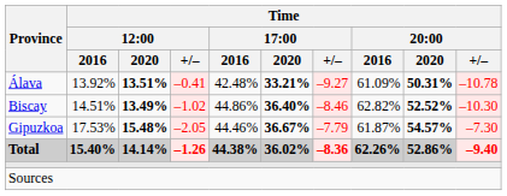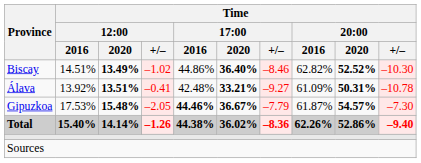 <table class="wikitable sortable" style="text-align:right;">
 <tr>
 <th rowspan="3">Province</th>
 <th colspan="9">Time</th>
 </tr>
 <tr>
 <th colspan="3">12:00</th>
 <th colspan="3">17:00</th>
 <th colspan="3">20:00</th>
 </tr>
 <tr>
 <th>2016</th>
 <th>2020</th>
 <th>+/–</th>
 <th>2016</th>
 <th>2020</th>
 <th>+/–</th>
 <th>2016</th>
 <th>2020</th>
 <th>+/–</th>
 </tr>
 <tr>
+<td align="left"><a href='#'>Biscay</a></td>
+<td>14.51%</td>
+<td><strong>13.49%</strong></td>
+<td style="background:#FFE8E8; color:red;">–1.02</td>
+<td>44.86%</td>
+<td><strong>36.40%</strong></td>
+<td style="background:#FFE8E8; color:red;">–8.46</td>
+<td>62.82%</td>
+<td><strong>52.52%</strong></td>
+<td style="background:#FFE8E8; color:red;">–10.30</td>
+</tr>
+<tr>
 <td align="left"><a href='#'>Álava</a></td>
 <td>13.92%</td>
 <td><strong>13.51%</strong></td>
 <td style="background:#FFE8E8; color:red;">–0.41</td>
 <td>42.48%</td>
 <td><strong>33.21%</strong></td>
 <td style="background:#FFE8E8; color:red;">–9.27</td>
 <td>61.09%</td>
 <td><strong>50.31%</strong></td>
 <td style="background:#FFE8E8; color:red;">–10.78</td>
 </tr>
 <tr>
-<td align="left"><a href='#'>Biscay</a></td>
-<td>14.51%</td>
-<td><strong>13.49%</strong></td>
-<td style="background:#FFE8E8; color:red;">–1.02</td>
-<td>44.86%</td>
-<td><strong>36.40%</strong></td>
-<td style="background:#FFE8E8; color:red;">–8.46</td>
-<td>62.82%</td>
-<td><strong>52.52%</strong></td>
-<td style="background:#FFE8E8; color:red;">–10.30</td>
-</tr>
-<tr>
 <td align="left"><a href='#'>Gipuzkoa</a></td>
 <td>17.53%</td>
 <td><strong>15.48%</strong></td>
 <td style="background:#FFE8E8; color:red;">–2.05</td>
-<td>44.46%</td>
+<td><strong>44.46%</strong></td>
 <td><strong>36.67%</strong></td>
 <td style="background:#FFE8E8; color:red;">–7.79</td>
 <td>61.87%</td>
 <td><strong>54.57%</strong></td>
 <td style="background:#FFE8E8; color:red;">–7.30</td>
 </tr>
 <tr style="background:#CDCDCD;">
 <td align="left"><strong>Total</strong></td>
 <td><strong>15.40%</strong></td>
 <td><strong>14.14%</strong></td>
 <td style="background:#FFE8E8; color:red;"><strong>–1.26</strong></td>
 <td><strong>44.38%</strong></td>
 <td><strong>36.02%</strong></td>
 <td style="background:#FFE8E8; color:red;"><strong>–8.36</strong></td>
 <td><strong>62.26%</strong></td>
 <td><strong>52.86%</strong></td>
 <td style="background:#FFE8E8; color:red;"><strong>–9.40</strong></td>
 </tr>
 <tr>
 <td colspan="10" bgcolor="#E9E9E9"></td>
 </tr>
 <tr>
 <td align="left" colspan="10">Sources</td>
 </tr>
 </table>
